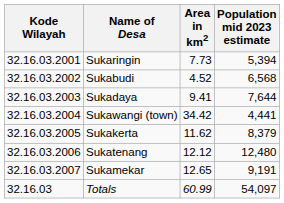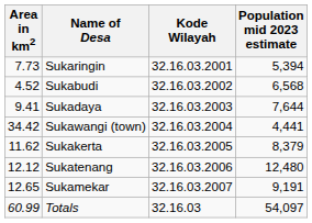 <table class="wikitable">
 <tr>
+<th>Area <br>in <br>km<sup>2</sup></th>
+<th>Name of <br> <em>Desa</em></th>
 <th>Kode <br>Wilayah</th>
-<th>Name of <br> <em>Desa</em></th>
-<th>Area <br>in <br>km<sup>2</sup></th>
 <th>Population<br>mid 2023<br>estimate</th>
 </tr>
 <tr>
+<td align="right">7.73</td>
+<td>Sukaringin</td>
 <td>32.16.03.2001</td>
-<td>Sukaringin</td>
-<td align="right">7.73</td>
 <td align="right">5,394</td>
 </tr>
 <tr>
+<td align="right">4.52</td>
+<td>Sukabudi</td>
 <td>32.16.03.2002</td>
-<td>Sukabudi</td>
-<td align="right">4.52</td>
 <td align="right">6,568</td>
 </tr>
 <tr>
+<td align="right">9.41</td>
+<td>Sukadaya</td>
 <td>32.16.03.2003</td>
-<td>Sukadaya</td>
-<td align="right">9.41</td>
 <td align="right">7,644</td>
 </tr>
 <tr>
+<td align="right">34.42</td>
+<td>Sukawangi (town)</td>
 <td>32.16.03.2004</td>
-<td>Sukawangi (town)</td>
-<td align="right">34.42</td>
 <td align="right">4,441</td>
 </tr>
 <tr>
+<td align="right">11.62</td>
+<td>Sukakerta</td>
 <td>32.16.03.2005</td>
-<td>Sukakerta</td>
-<td align="right">11.62</td>
 <td align="right">8,379</td>
 </tr>
 <tr>
+<td align="right">12.12</td>
+<td>Sukatenang</td>
 <td>32.16.03.2006</td>
-<td>Sukatenang</td>
-<td align="right">12.12</td>
 <td align="right">12,480</td>
 </tr>
 <tr>
+<td align="right">12.65</td>
+<td>Sukamekar</td>
 <td>32.16.03.2007</td>
-<td>Sukamekar</td>
-<td align="right">12.65</td>
 <td align="right">9,191</td>
 </tr>
 <tr>
+<td align="right"><em>60.99</em></td>
+<td><em>Totals</em></td>
 <td>32.16.03</td>
-<td><em>Totals</em></td>
-<td align="right"><em>60.99</em></td>
 <td align="right">54,097</td>
 </tr>
 </table>
